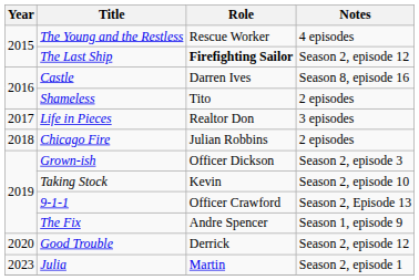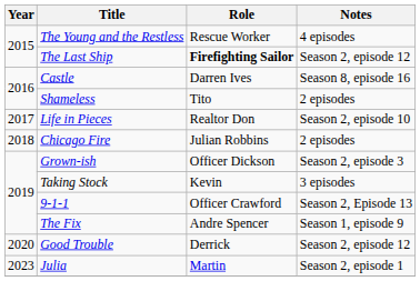 <table class="wikitable sortable">
 <tr>
 <th>Year</th>
 <th>Title</th>
 <th>Role</th>
 <th>Notes</th>
 </tr>
 <tr>
 <td rowspan="2">2015</td>
 <td><em><a href='#'>The Young and the Restless</a></em></td>
 <td>Rescue Worker</td>
 <td>4 episodes</td>
 </tr>
 <tr>
 <td><em><a href='#'>The Last Ship</a></em></td>
 <td><strong>Firefighting Sailor</strong></td>
 <td>Season 2, episode 12</td>
 </tr>
 <tr>
 <td rowspan="2">2016</td>
 <td><em><a href='#'>Castle</a></em></td>
 <td>Darren Ives</td>
 <td>Season 8, episode 16</td>
 </tr>
 <tr>
 <td><em><a href='#'>Shameless</a></em></td>
 <td>Tito</td>
 <td>2 episodes</td>
 </tr>
 <tr>
 <td>2017</td>
 <td><em><a href='#'>Life in Pieces</a></em></td>
 <td>Realtor Don</td>
-<td>3 episodes</td>
+<td>Season 2, episode 10</td>
 </tr>
 <tr>
 <td>2018</td>
 <td><em><a href='#'>Chicago Fire</a></em></td>
 <td>Julian Robbins</td>
 <td>2 episodes</td>
 </tr>
 <tr>
 <td rowspan="4">2019</td>
 <td><em><a href='#'>Grown-ish</a></em></td>
 <td>Officer Dickson</td>
 <td>Season 2, episode 3</td>
 </tr>
 <tr>
 <td><em>Taking Stock</em></td>
 <td>Kevin</td>
-<td>Season 2, episode 10</td>
+<td>3 episodes</td>
 </tr>
 <tr>
 <td><em><a href='#'>9-1-1</a></em></td>
 <td>Officer Crawford</td>
 <td>Season 2, Episode 13</td>
 </tr>
 <tr>
 <td><em><a href='#'>The Fix</a></em></td>
 <td>Andre Spencer</td>
 <td>Season 1, episode 9</td>
 </tr>
 <tr>
 <td>2020</td>
 <td><em><a href='#'>Good Trouble</a></em></td>
 <td>Derrick</td>
 <td>Season 2, episode 12</td>
 </tr>
 <tr>
 <td>2023</td>
 <td><em><a href='#'>Julia</a></em></td>
 <td><a href='#'>Martin</a></td>
 <td>Season 2, episode 1</td>
 </tr>
 <tr>
 </tr>
 </table>
